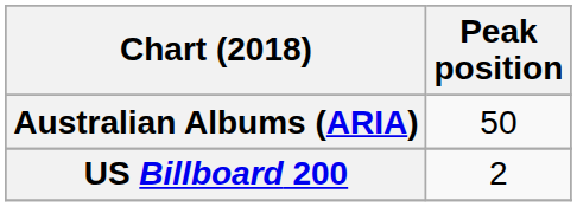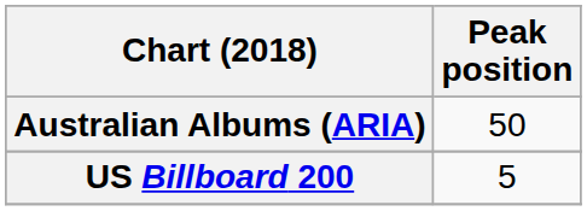 <table class="wikitable sortable plainrowheaders" style="text-align:center">
 <tr>
 <th scope="col">Chart (2018)</th>
 <th scope="col">Peak<br> position</th>
 </tr>
 <tr>
 <th scope="row">Australian Albums (<a href='#'>ARIA</a>)</th>
 <td>50</td>
 </tr>
 <tr>
 </tr>
 <tr>
 </tr>
 <tr>
 </tr>
 <tr>
 </tr>
 <tr>
 <th scope="row">US <a href='#'><em>Billboard</em> 200</a></th>
-<td>2</td>
+<td>5</td>
 </tr>
 <tr>
 </tr>
 </table>
